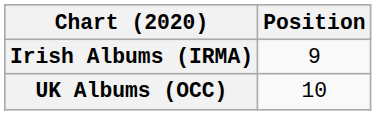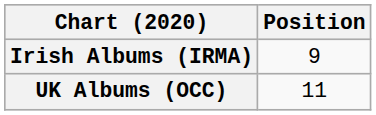 <table class="wikitable sortable plainrowheaders" style="text-align:center">
 <tr>
 <th scope="col">Chart (2020)</th>
 <th scope="col">Position</th>
 </tr>
 <tr>
 <th scope="row">Irish Albums (IRMA)</th>
 <td>9</td>
 </tr>
 <tr>
 <th scope="row">UK Albums (OCC)</th>
-<td>10</td>
+<td>11</td>
 </tr>
 </table>
